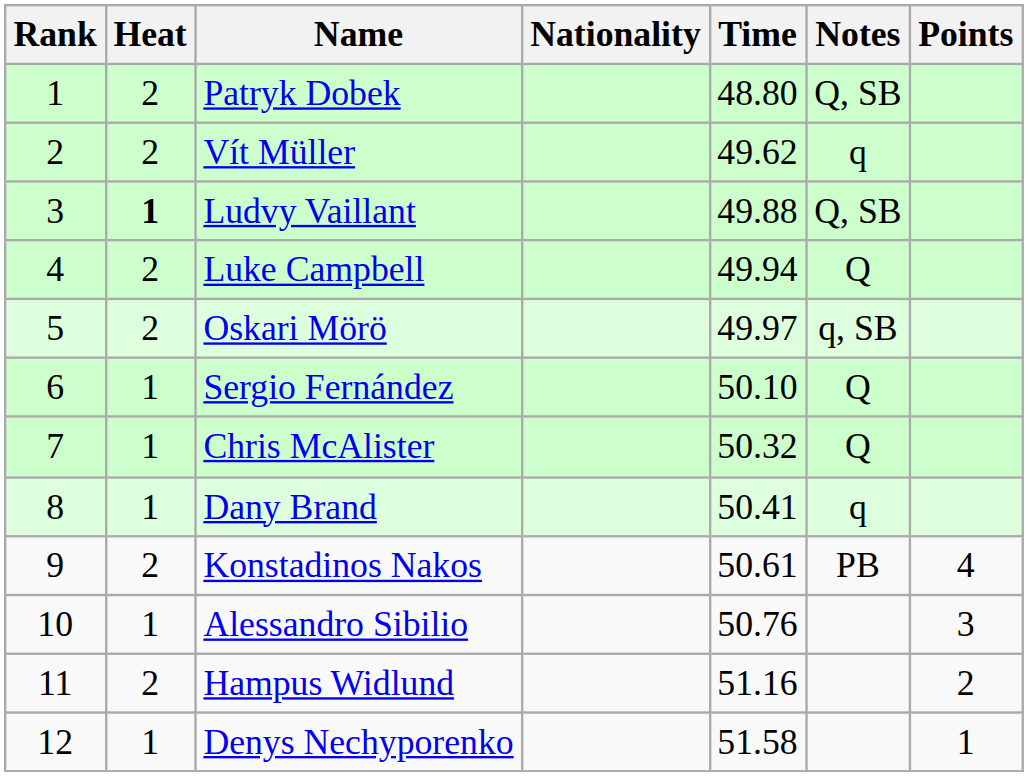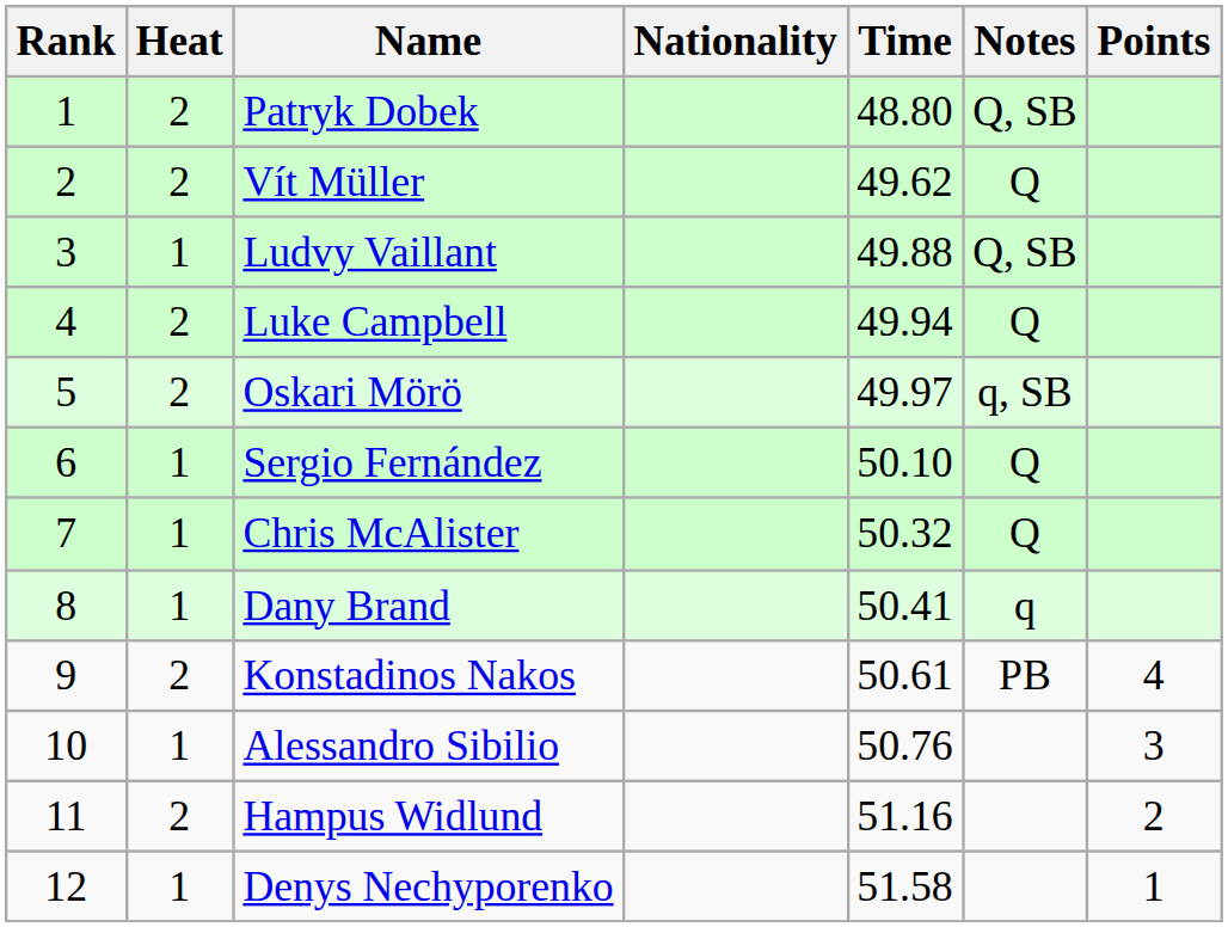 <table class="wikitable sortable" style="text-align:center; font-size:95%">
 <tr>
 <th>Rank</th>
 <th>Heat</th>
 <th>Name</th>
 <th>Nationality</th>
 <th>Time</th>
 <th>Notes</th>
 <th>Points</th>
 </tr>
 <tr bgcolor=ccffcc>
 <td>1</td>
 <td>2</td>
 <td align=left><a href='#'>Patryk Dobek</a></td>
 <td align=left></td>
 <td>48.80</td>
 <td>Q, SB</td>
 <td></td>
 </tr>
 <tr bgcolor=ccffcc>
 <td>2</td>
 <td>2</td>
 <td align=left><a href='#'>Vít Müller</a></td>
 <td align=left></td>
 <td>49.62</td>
-<td>q</td>
+<td>Q</td>
 <td></td>
 </tr>
 <tr bgcolor=ccffcc>
 <td>3</td>
-<td><strong>1</strong></td>
+<td>1</td>
 <td align=left><a href='#'>Ludvy Vaillant</a></td>
 <td align=left></td>
 <td>49.88</td>
 <td>Q, SB</td>
 <td></td>
 </tr>
 <tr bgcolor=ccffcc>
 <td>4</td>
 <td>2</td>
 <td align=left><a href='#'>Luke Campbell</a></td>
 <td align=left></td>
 <td>49.94</td>
 <td>Q</td>
 <td></td>
 </tr>
 <tr bgcolor=ddffdd>
 <td>5</td>
 <td>2</td>
 <td align=left><a href='#'>Oskari Mörö</a></td>
 <td align=left></td>
 <td>49.97</td>
 <td>q, SB</td>
 <td></td>
 </tr>
 <tr bgcolor=ccffcc>
 <td>6</td>
 <td>1</td>
 <td align=left><a href='#'>Sergio Fernández</a></td>
 <td align=left></td>
 <td>50.10</td>
 <td>Q</td>
 <td></td>
 </tr>
 <tr bgcolor=ccffcc>
 <td>7</td>
 <td>1</td>
 <td align=left><a href='#'>Chris McAlister</a></td>
 <td align=left></td>
 <td>50.32</td>
 <td>Q</td>
 <td></td>
 </tr>
 <tr bgcolor=ddffdd>
 <td>8</td>
 <td>1</td>
 <td align=left><a href='#'>Dany Brand</a></td>
 <td align=left></td>
 <td>50.41</td>
 <td>q</td>
 <td></td>
 </tr>
 <tr>
 <td>9</td>
 <td>2</td>
 <td align=left><a href='#'>Konstadinos Nakos</a></td>
 <td align=left></td>
 <td>50.61</td>
 <td>PB</td>
 <td>4</td>
 </tr>
 <tr>
 <td>10</td>
 <td>1</td>
 <td align=left><a href='#'>Alessandro Sibilio</a></td>
 <td align=left></td>
 <td>50.76</td>
 <td></td>
 <td>3</td>
 </tr>
 <tr>
 <td>11</td>
 <td>2</td>
 <td align=left><a href='#'>Hampus Widlund</a></td>
 <td align=left></td>
 <td>51.16</td>
 <td></td>
 <td>2</td>
 </tr>
 <tr>
 <td>12</td>
 <td>1</td>
 <td align=left><a href='#'>Denys Nechyporenko</a></td>
 <td align=left></td>
 <td>51.58</td>
 <td></td>
 <td>1</td>
 </tr>
 </table>
